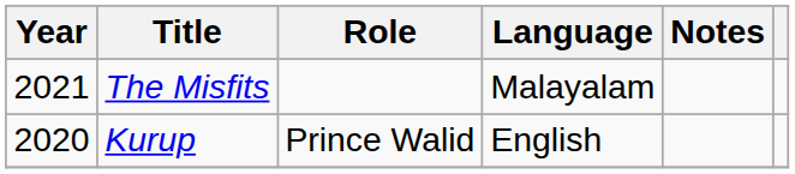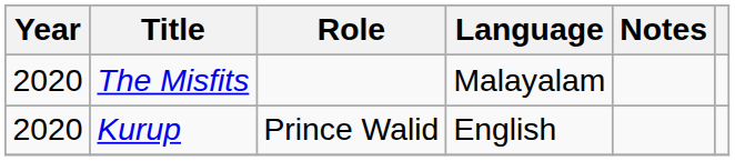 <table class="wikitable sortable plainrowheaders">
 <tr>
 <th scope="col">Year</th>
 <th scope="col">Title</th>
 <th scope="col">Role</th>
 <th>Language</th>
 <th scope="col" class="unsortable">Notes</th>
 <th scope="col" class="unsortable"></th>
 </tr>
 <tr>
-<td>2021</td>
+<td>2020</td>
 <td><em><a href='#'>The Misfits</a></em></td>
 <td></td>
 <td>Malayalam</td>
 <td></td>
 <td></td>
 </tr>
 <tr>
 <td>2020</td>
 <td><em><a href='#'>Kurup</a></em></td>
 <td>Prince Walid</td>
 <td>English</td>
 <td></td>
 <td></td>
 </tr>
 <tr>
 </tr>
 </table>
